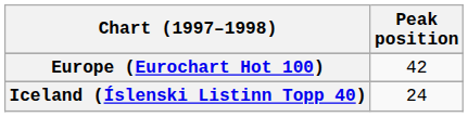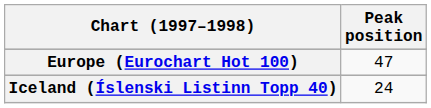 <table class="wikitable sortable plainrowheaders" style="text-align:center">
 <tr>
 <th>Chart (1997–1998)</th>
 <th>Peak<br>position</th>
 </tr>
 <tr>
 </tr>
 <tr>
 </tr>
 <tr>
 </tr>
 <tr>
 </tr>
 <tr>
 </tr>
 <tr>
 <th scope="row">Europe (<a href='#'>Eurochart Hot 100</a>)</th>
-<td>42</td>
+<td>47</td>
 </tr>
 <tr>
 </tr>
 <tr>
 <th scope="row">Iceland (<a href='#'>Íslenski Listinn Topp 40</a>)</th>
 <td>24</td>
 </tr>
 <tr>
 </tr>
 <tr>
 </tr>
 <tr>
 </tr>
 <tr>
 </tr>
 <tr>
 </tr>
 <tr>
 </tr>
 <tr>
 </tr>
 <tr>
 </tr>
 <tr>
 </tr>
 <tr>
 </tr>
 <tr>
 </tr>
 <tr>
 </tr>
 <tr>
 </tr>
 <tr>
 </tr>
 <tr>
 </tr>
 </table>
